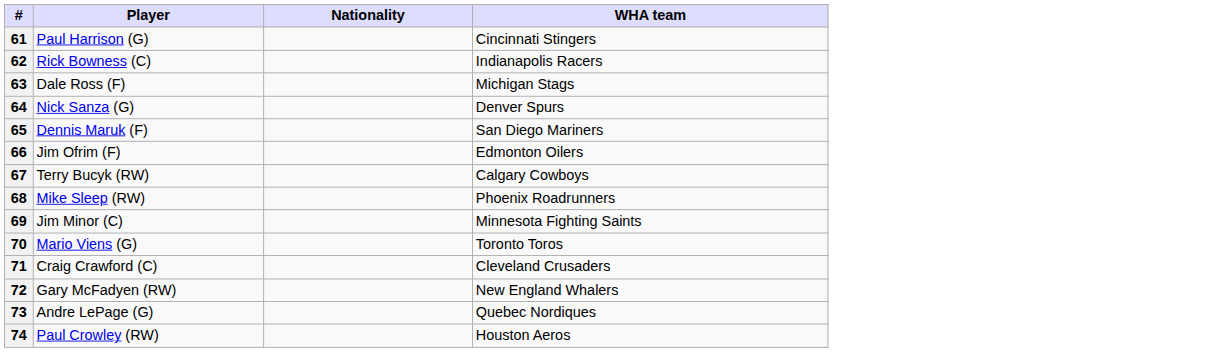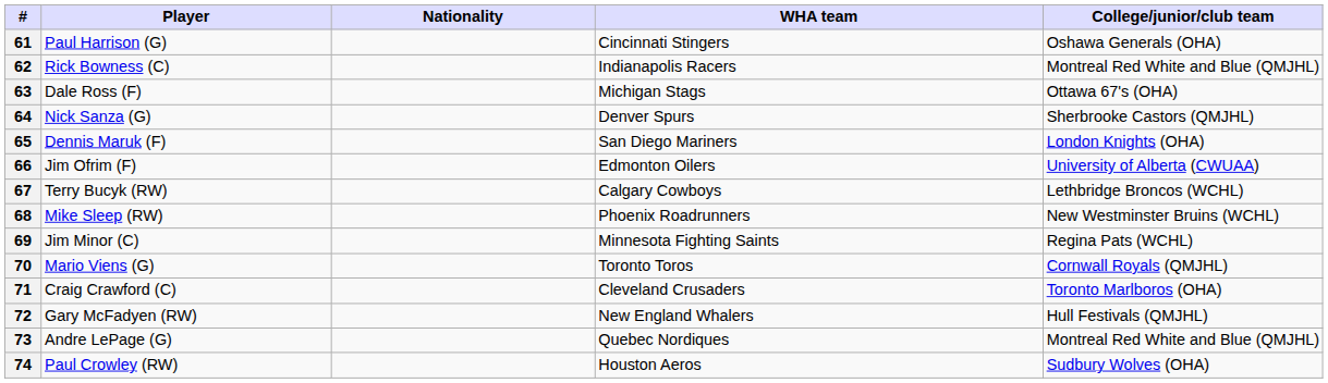 <table class="wikitable">
 <tr>
 <th style="background:#ddf; width:2.75%;">#</th>
 <th style="background:#ddf; width:22.0%;">Player</th>
 <th style="background:#ddf; width:20.0%;">Nationality</th>
 <th style="background:#ddf; width:34.0%;">WHA team</th>
+<th style="background:#ddf; width:100.0%;">College/junior/club team</th>
 </tr>
 <tr>
 <th>61</th>
 <td><a href='#'>Paul Harrison</a> (G)</td>
 <td></td>
 <td>Cincinnati Stingers</td>
+<td>Oshawa Generals (OHA)</td>
 </tr>
 <tr>
 <th>62</th>
 <td><a href='#'>Rick Bowness</a> (C)</td>
 <td></td>
 <td>Indianapolis Racers</td>
+<td>Montreal Red White and Blue (QMJHL)</td>
 </tr>
 <tr>
 <th>63</th>
 <td>Dale Ross (F)</td>
 <td></td>
 <td>Michigan Stags</td>
+<td>Ottawa 67's (OHA)</td>
 </tr>
 <tr>
 <th>64</th>
 <td><a href='#'>Nick Sanza</a> (G)</td>
 <td></td>
 <td>Denver Spurs</td>
+<td>Sherbrooke Castors (QMJHL)</td>
 </tr>
 <tr>
 <th>65</th>
 <td><a href='#'>Dennis Maruk</a> (F)</td>
 <td></td>
 <td>San Diego Mariners</td>
+<td><a href='#'>London Knights</a> (OHA)</td>
 </tr>
 <tr>
 <th>66</th>
 <td>Jim Ofrim (F)</td>
 <td></td>
 <td>Edmonton Oilers</td>
+<td><a href='#'>University of Alberta</a> (<a href='#'>CWUAA</a>)</td>
 </tr>
 <tr>
 <th>67</th>
 <td>Terry Bucyk (RW)</td>
 <td></td>
 <td>Calgary Cowboys</td>
+<td>Lethbridge Broncos (WCHL)</td>
 </tr>
 <tr>
 <th>68</th>
 <td><a href='#'>Mike Sleep</a> (RW)</td>
 <td></td>
 <td>Phoenix Roadrunners</td>
+<td>New Westminster Bruins (WCHL)</td>
 </tr>
 <tr>
 <th>69</th>
 <td>Jim Minor (C)</td>
 <td></td>
 <td>Minnesota Fighting Saints</td>
+<td>Regina Pats (WCHL)</td>
 </tr>
 <tr>
 <th>70</th>
 <td><a href='#'>Mario Viens</a> (G)</td>
 <td></td>
 <td>Toronto Toros</td>
+<td><a href='#'>Cornwall Royals</a> (QMJHL)</td>
 </tr>
 <tr>
 <th>71</th>
 <td>Craig Crawford (C)</td>
 <td></td>
 <td>Cleveland Crusaders</td>
+<td><a href='#'>Toronto Marlboros</a> (OHA)</td>
 </tr>
 <tr>
 <th>72</th>
 <td>Gary McFadyen (RW)</td>
 <td></td>
 <td>New England Whalers</td>
+<td>Hull Festivals (QMJHL)</td>
 </tr>
 <tr>
 <th>73</th>
 <td>Andre LePage (G)</td>
 <td></td>
 <td>Quebec Nordiques</td>
+<td>Montreal Red White and Blue (QMJHL)</td>
 </tr>
 <tr>
 <th>74</th>
 <td><a href='#'>Paul Crowley</a> (RW)</td>
 <td></td>
 <td>Houston Aeros</td>
+<td><a href='#'>Sudbury Wolves</a> (OHA)</td>
 </tr>
 </table>
